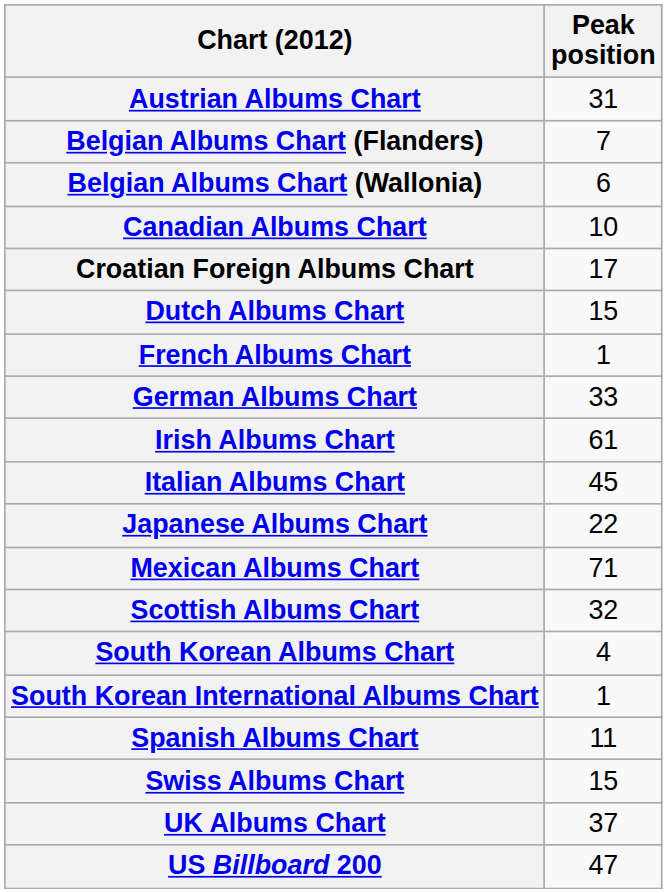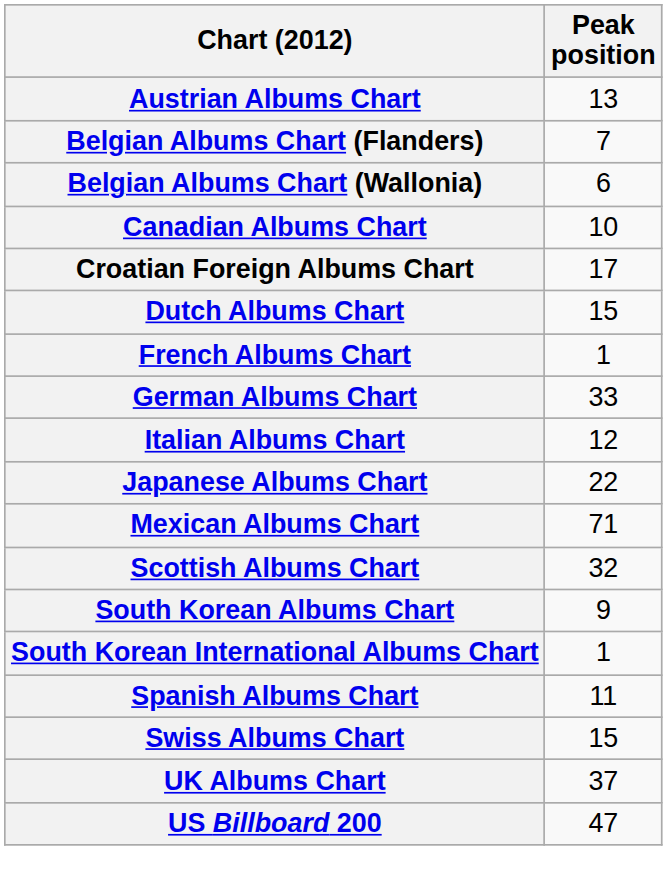 <table class="wikitable sortable plainrowheaders">
 <tr>
 <th>Chart (2012)</th>
 <th>Peak<br>position</th>
 </tr>
 <tr>
 <th scope="row"><a href='#'>Austrian Albums Chart</a></th>
-<td style="text-align:center;">31</td>
+<td style="text-align:center;">13</td>
 </tr>
 <tr>
 <th scope="row"><a href='#'>Belgian Albums Chart</a> (Flanders)</th>
 <td style="text-align:center;">7</td>
 </tr>
 <tr>
 <th scope="row"><a href='#'>Belgian Albums Chart</a> (Wallonia)</th>
 <td style="text-align:center;">6</td>
 </tr>
 <tr>
 <th scope="row"><a href='#'>Canadian Albums Chart</a></th>
 <td style="text-align:center;">10</td>
 </tr>
 <tr>
 <th scope="row">Croatian Foreign Albums Chart</th>
 <td style="text-align:center;">17</td>
 </tr>
 <tr>
 <th scope="row"><a href='#'>Dutch Albums Chart</a></th>
 <td style="text-align:center;">15</td>
 </tr>
 <tr>
 <th scope="row"><a href='#'>French Albums Chart</a></th>
 <td style="text-align:center;">1</td>
 </tr>
 <tr>
 <th scope="row"><a href='#'>German Albums Chart</a></th>
 <td style="text-align:center;">33</td>
 </tr>
 <tr>
-<th scope="row"><a href='#'>Irish Albums Chart</a></th>
-<td style="text-align:center;">61</td>
-</tr>
-<tr>
 <th scope="row"><a href='#'>Italian Albums Chart</a></th>
-<td style="text-align:center;">45</td>
+<td style="text-align:center;">12</td>
 </tr>
 <tr>
 <th scope="row"><a href='#'>Japanese Albums Chart</a></th>
 <td style="text-align:center;">22</td>
 </tr>
 <tr>
 <th scope="row"><a href='#'>Mexican Albums Chart</a></th>
 <td style="text-align:center;">71</td>
 </tr>
 <tr>
 <th scope="row"><a href='#'>Scottish Albums Chart</a></th>
 <td style="text-align:center;">32</td>
 </tr>
 <tr>
 <th scope="row"><a href='#'>South Korean Albums Chart</a></th>
-<td style="text-align:center;">4</td>
+<td style="text-align:center;">9</td>
 </tr>
 <tr>
 <th scope="row"><a href='#'>South Korean International Albums Chart</a></th>
 <td style="text-align:center;">1</td>
 </tr>
 <tr>
 <th scope="row"><a href='#'>Spanish Albums Chart</a></th>
 <td style="text-align:center;">11</td>
 </tr>
 <tr>
 <th scope="row"><a href='#'>Swiss Albums Chart</a></th>
 <td style="text-align:center;">15</td>
 </tr>
 <tr>
 <th scope="row"><a href='#'>UK Albums Chart</a></th>
 <td style="text-align:center;">37</td>
 </tr>
 <tr>
 <th scope="row"><a href='#'>US <em>Billboard</em> 200</a></th>
 <td style="text-align:center;">47</td>
 </tr>
 </table>
